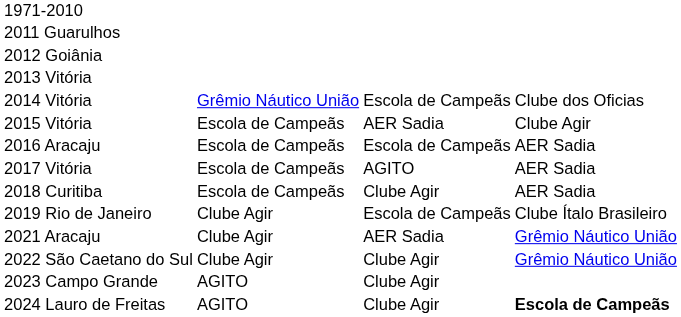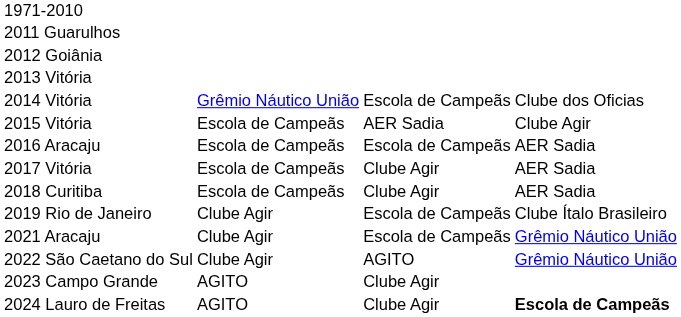 <table>
 <tr>
 <td>1971-2010</td>
 <td></td>
 <td></td>
 <td></td>
 </tr>
 <tr>
 <td>2011 Guarulhos</td>
 <td></td>
 <td></td>
 <td></td>
 </tr>
 <tr>
 <td>2012 Goiânia</td>
 <td></td>
 <td></td>
 <td></td>
 </tr>
 <tr>
 <td>2013 Vitória</td>
 <td></td>
 <td></td>
 <td></td>
 </tr>
 <tr>
 <td>2014 Vitória</td>
 <td><a href='#'>Grêmio Náutico União</a></td>
 <td>Escola de Campeãs</td>
 <td>Clube dos Oficias</td>
 </tr>
 <tr>
 <td>2015 Vitória</td>
 <td>Escola de Campeãs</td>
 <td>AER Sadia</td>
 <td>Clube Agir</td>
 </tr>
 <tr>
 <td>2016 Aracaju</td>
 <td>Escola de Campeãs</td>
 <td>Escola de Campeãs</td>
 <td>AER Sadia</td>
 </tr>
 <tr>
 <td>2017 Vitória</td>
 <td>Escola de Campeãs</td>
-<td>AGITO</td>
+<td>Clube Agir</td>
 <td>AER Sadia</td>
 </tr>
 <tr>
 <td>2018 Curitiba</td>
 <td>Escola de Campeãs</td>
 <td>Clube Agir</td>
 <td>AER Sadia</td>
 </tr>
 <tr>
 <td>2019 Rio de Janeiro</td>
 <td>Clube Agir</td>
 <td>Escola de Campeãs</td>
 <td>Clube Ítalo Brasileiro</td>
 </tr>
 <tr>
 <td>2021 Aracaju</td>
 <td>Clube Agir</td>
-<td>AER Sadia</td>
+<td>Escola de Campeãs</td>
 <td><a href='#'>Grêmio Náutico União</a></td>
 </tr>
 <tr>
 <td>2022 São Caetano do Sul</td>
 <td>Clube Agir</td>
-<td>Clube Agir</td>
+<td>AGITO</td>
 <td><a href='#'>Grêmio Náutico União</a></td>
 </tr>
 <tr>
 <td>2023 Campo Grande</td>
 <td>AGITO</td>
 <td>Clube Agir</td>
 <td></td>
 </tr>
 <tr>
 <td>2024 Lauro de Freitas</td>
 <td>AGITO</td>
 <td>Clube Agir</td>
 <td><strong>Escola de Campeãs</strong></td>
 </tr>
 <tr>
 </tr>
 </table>
